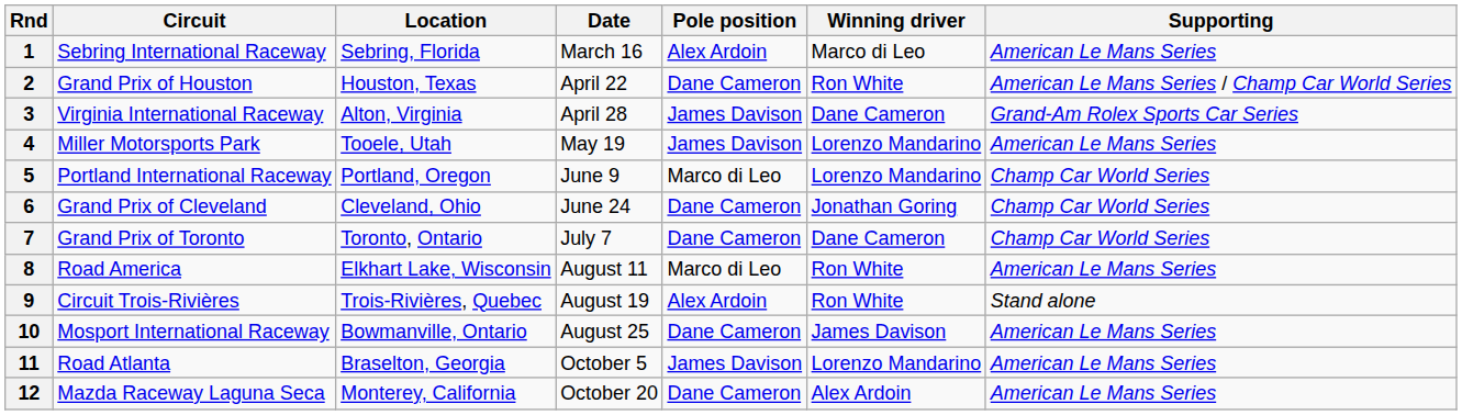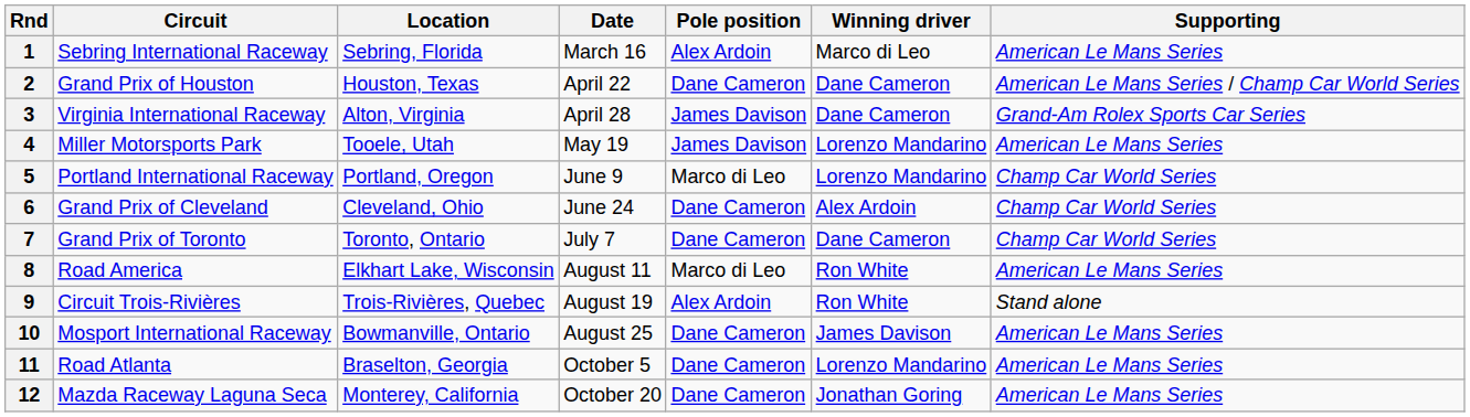 <table class="wikitable" style="font-size: 85%;">
 <tr>
 <th Round>Rnd</th>
 <th>Circuit</th>
 <th>Location</th>
 <th>Date</th>
 <th>Pole position</th>
 <th>Winning driver</th>
 <th>Supporting</th>
 </tr>
 <tr>
 <th>1</th>
 <td> <a href='#'>Sebring International Raceway</a></td>
 <td><a href='#'>Sebring, Florida</a></td>
 <td>March 16</td>
 <td> <a href='#'>Alex Ardoin</a></td>
 <td> Marco di Leo</td>
 <td><em><a href='#'>American Le Mans Series</a></em></td>
 </tr>
 <tr>
 <th>2</th>
 <td> <a href='#'>Grand Prix of Houston</a></td>
 <td><a href='#'>Houston, Texas</a></td>
 <td>April 22</td>
 <td> <a href='#'>Dane Cameron</a></td>
-<td> <a href='#'>Ron White</a></td>
+<td> <a href='#'>Dane Cameron</a></td>
 <td><em><a href='#'>American Le Mans Series</a></em> / <em><a href='#'>Champ Car World Series</a></em></td>
 </tr>
 <tr>
 <th>3</th>
 <td> <a href='#'>Virginia International Raceway</a></td>
 <td><a href='#'>Alton, Virginia</a></td>
 <td>April 28</td>
 <td> <a href='#'>James Davison</a></td>
 <td> <a href='#'>Dane Cameron</a></td>
 <td><em><a href='#'>Grand-Am Rolex Sports Car Series</a></em></td>
 </tr>
 <tr>
 <th>4</th>
 <td> <a href='#'>Miller Motorsports Park</a></td>
 <td><a href='#'>Tooele, Utah</a></td>
 <td>May 19</td>
 <td> <a href='#'>James Davison</a></td>
 <td> <a href='#'>Lorenzo Mandarino</a></td>
 <td><em><a href='#'>American Le Mans Series</a></em></td>
 </tr>
 <tr>
 <th>5</th>
 <td> <a href='#'>Portland International Raceway</a></td>
 <td><a href='#'>Portland, Oregon</a></td>
 <td>June 9</td>
 <td> Marco di Leo</td>
 <td> <a href='#'>Lorenzo Mandarino</a></td>
 <td><em><a href='#'>Champ Car World Series</a></em></td>
 </tr>
 <tr>
 <th>6</th>
 <td> <a href='#'>Grand Prix of Cleveland</a></td>
 <td><a href='#'>Cleveland, Ohio</a></td>
 <td>June 24</td>
 <td> <a href='#'>Dane Cameron</a></td>
-<td> <a href='#'>Jonathan Goring</a></td>
+<td> <a href='#'>Alex Ardoin</a></td>
 <td><em><a href='#'>Champ Car World Series</a></em></td>
 </tr>
 <tr>
 <th>7</th>
 <td> <a href='#'>Grand Prix of Toronto</a></td>
 <td><a href='#'>Toronto</a>, <a href='#'>Ontario</a></td>
 <td>July 7</td>
 <td> <a href='#'>Dane Cameron</a></td>
 <td> <a href='#'>Dane Cameron</a></td>
 <td><em><a href='#'>Champ Car World Series</a></em></td>
 </tr>
 <tr>
 <th>8</th>
 <td> <a href='#'>Road America</a></td>
 <td><a href='#'>Elkhart Lake, Wisconsin</a></td>
 <td>August 11</td>
 <td> Marco di Leo</td>
 <td> <a href='#'>Ron White</a></td>
 <td><em><a href='#'>American Le Mans Series</a></em></td>
 </tr>
 <tr>
 <th>9</th>
 <td> <a href='#'>Circuit Trois-Rivières</a></td>
 <td><a href='#'>Trois-Rivières</a>, <a href='#'>Quebec</a></td>
 <td>August 19</td>
 <td> <a href='#'>Alex Ardoin</a></td>
 <td> <a href='#'>Ron White</a></td>
 <td><em>Stand alone</em></td>
 </tr>
 <tr>
 <th>10</th>
 <td> <a href='#'>Mosport International Raceway</a></td>
 <td><a href='#'>Bowmanville, Ontario</a></td>
 <td>August 25</td>
 <td> <a href='#'>Dane Cameron</a></td>
 <td> <a href='#'>James Davison</a></td>
 <td><em><a href='#'>American Le Mans Series</a></em></td>
 </tr>
 <tr>
 <th>11</th>
 <td> <a href='#'>Road Atlanta</a></td>
 <td><a href='#'>Braselton, Georgia</a></td>
 <td>October 5</td>
-<td> <a href='#'>James Davison</a></td>
+<td> <a href='#'>Dane Cameron</a></td>
 <td> <a href='#'>Lorenzo Mandarino</a></td>
 <td><em><a href='#'>American Le Mans Series</a></em></td>
 </tr>
 <tr>
 <th>12</th>
 <td> <a href='#'>Mazda Raceway Laguna Seca</a></td>
 <td><a href='#'>Monterey, California</a></td>
 <td>October 20</td>
 <td> <a href='#'>Dane Cameron</a></td>
-<td> <a href='#'>Alex Ardoin</a></td>
+<td> <a href='#'>Jonathan Goring</a></td>
 <td><em><a href='#'>American Le Mans Series</a></em></td>
 </tr>
 </table>
